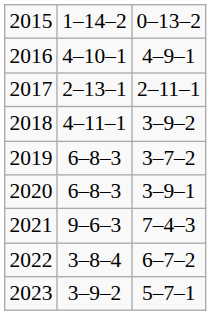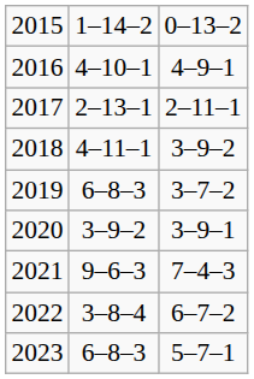 <table class="wikitable" style="text-align:center;">
 <tr>
 <td>2015</td>
 <td>1–14–2</td>
 <td>0–13–2</td>
 </tr>
 <tr>
 <td>2016</td>
 <td>4–10–1</td>
 <td>4–9–1</td>
 </tr>
 <tr>
 <td>2017</td>
 <td>2–13–1</td>
 <td>2–11–1</td>
 </tr>
 <tr>
 <td>2018</td>
 <td>4–11–1</td>
 <td>3–9–2</td>
 </tr>
 <tr>
 <td>2019</td>
 <td>6–8–3</td>
 <td>3–7–2</td>
 </tr>
 <tr>
 <td>2020</td>
-<td>6–8–3</td>
+<td>3–9–2</td>
 <td>3–9–1</td>
 </tr>
 <tr>
 <td>2021</td>
 <td>9–6–3</td>
 <td>7–4–3</td>
 </tr>
 <tr>
 <td>2022</td>
 <td>3–8–4</td>
 <td>6–7–2</td>
 </tr>
 <tr>
 <td>2023</td>
-<td>3–9–2</td>
+<td>6–8–3</td>
 <td>5–7–1</td>
 </tr>
 </table>
